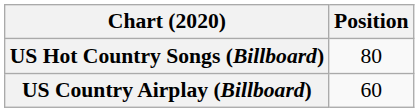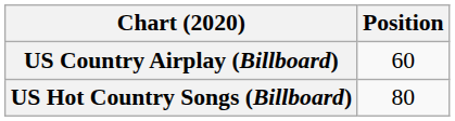 <table class="wikitable sortable plainrowheaders" style="text-align:center">
 <tr>
 <th scope="col">Chart (2020)</th>
 <th scope="col">Position</th>
 </tr>
 <tr>
+<th scope="row">US Country Airplay (<em>Billboard</em>)</th>
+<td>60</td>
+</tr>
+<tr>
 <th scope="row">US Hot Country Songs (<em>Billboard</em>)</th>
 <td>80</td>
 </tr>
-<tr>
-<th scope="row">US Country Airplay (<em>Billboard</em>)</th>
-<td>60</td>
-</tr>
 </table>
